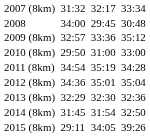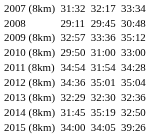 <table>
 <tr>
 <td>2007 (8km)</td>
 <td></td>
 <td>31:32</td>
 <td></td>
 <td>32:17</td>
 <td></td>
 <td>33:34</td>
 </tr>
 <tr>
 <td>2008</td>
 <td></td>
-<td>34:00</td>
+<td>29:11</td>
 <td></td>
 <td>29:45</td>
 <td></td>
 <td>30:48</td>
 </tr>
 <tr>
 <td>2009 (8km)</td>
 <td></td>
 <td>32:57</td>
 <td></td>
 <td>33:36</td>
 <td></td>
 <td>35:12</td>
 </tr>
 <tr>
 <td>2010 (8km)</td>
 <td></td>
 <td>29:50</td>
 <td></td>
 <td>31:00</td>
 <td></td>
 <td>33:00</td>
 </tr>
 <tr>
 <td>2011 (8km)</td>
 <td></td>
 <td>34:54</td>
 <td></td>
-<td>35:19</td>
+<td>31:54</td>
 <td></td>
 <td>34:28</td>
 </tr>
 <tr>
 <td>2012 (8km)</td>
 <td></td>
 <td>34:36</td>
 <td></td>
 <td>35:01</td>
 <td></td>
 <td>35:04</td>
 </tr>
 <tr>
 <td>2013 (8km)</td>
 <td></td>
 <td>32:29</td>
 <td></td>
 <td>32:30</td>
 <td></td>
 <td>32:36</td>
 </tr>
 <tr>
 <td>2014 (8km)</td>
 <td></td>
 <td>31:45</td>
 <td></td>
-<td>31:54</td>
+<td>35:19</td>
 <td></td>
 <td>32:50</td>
 </tr>
 <tr>
 <td>2015 (8km)</td>
 <td></td>
-<td>29:11</td>
+<td>34:00</td>
 <td></td>
 <td>34:05</td>
 <td></td>
 <td>39:26</td>
 </tr>
 </table>
